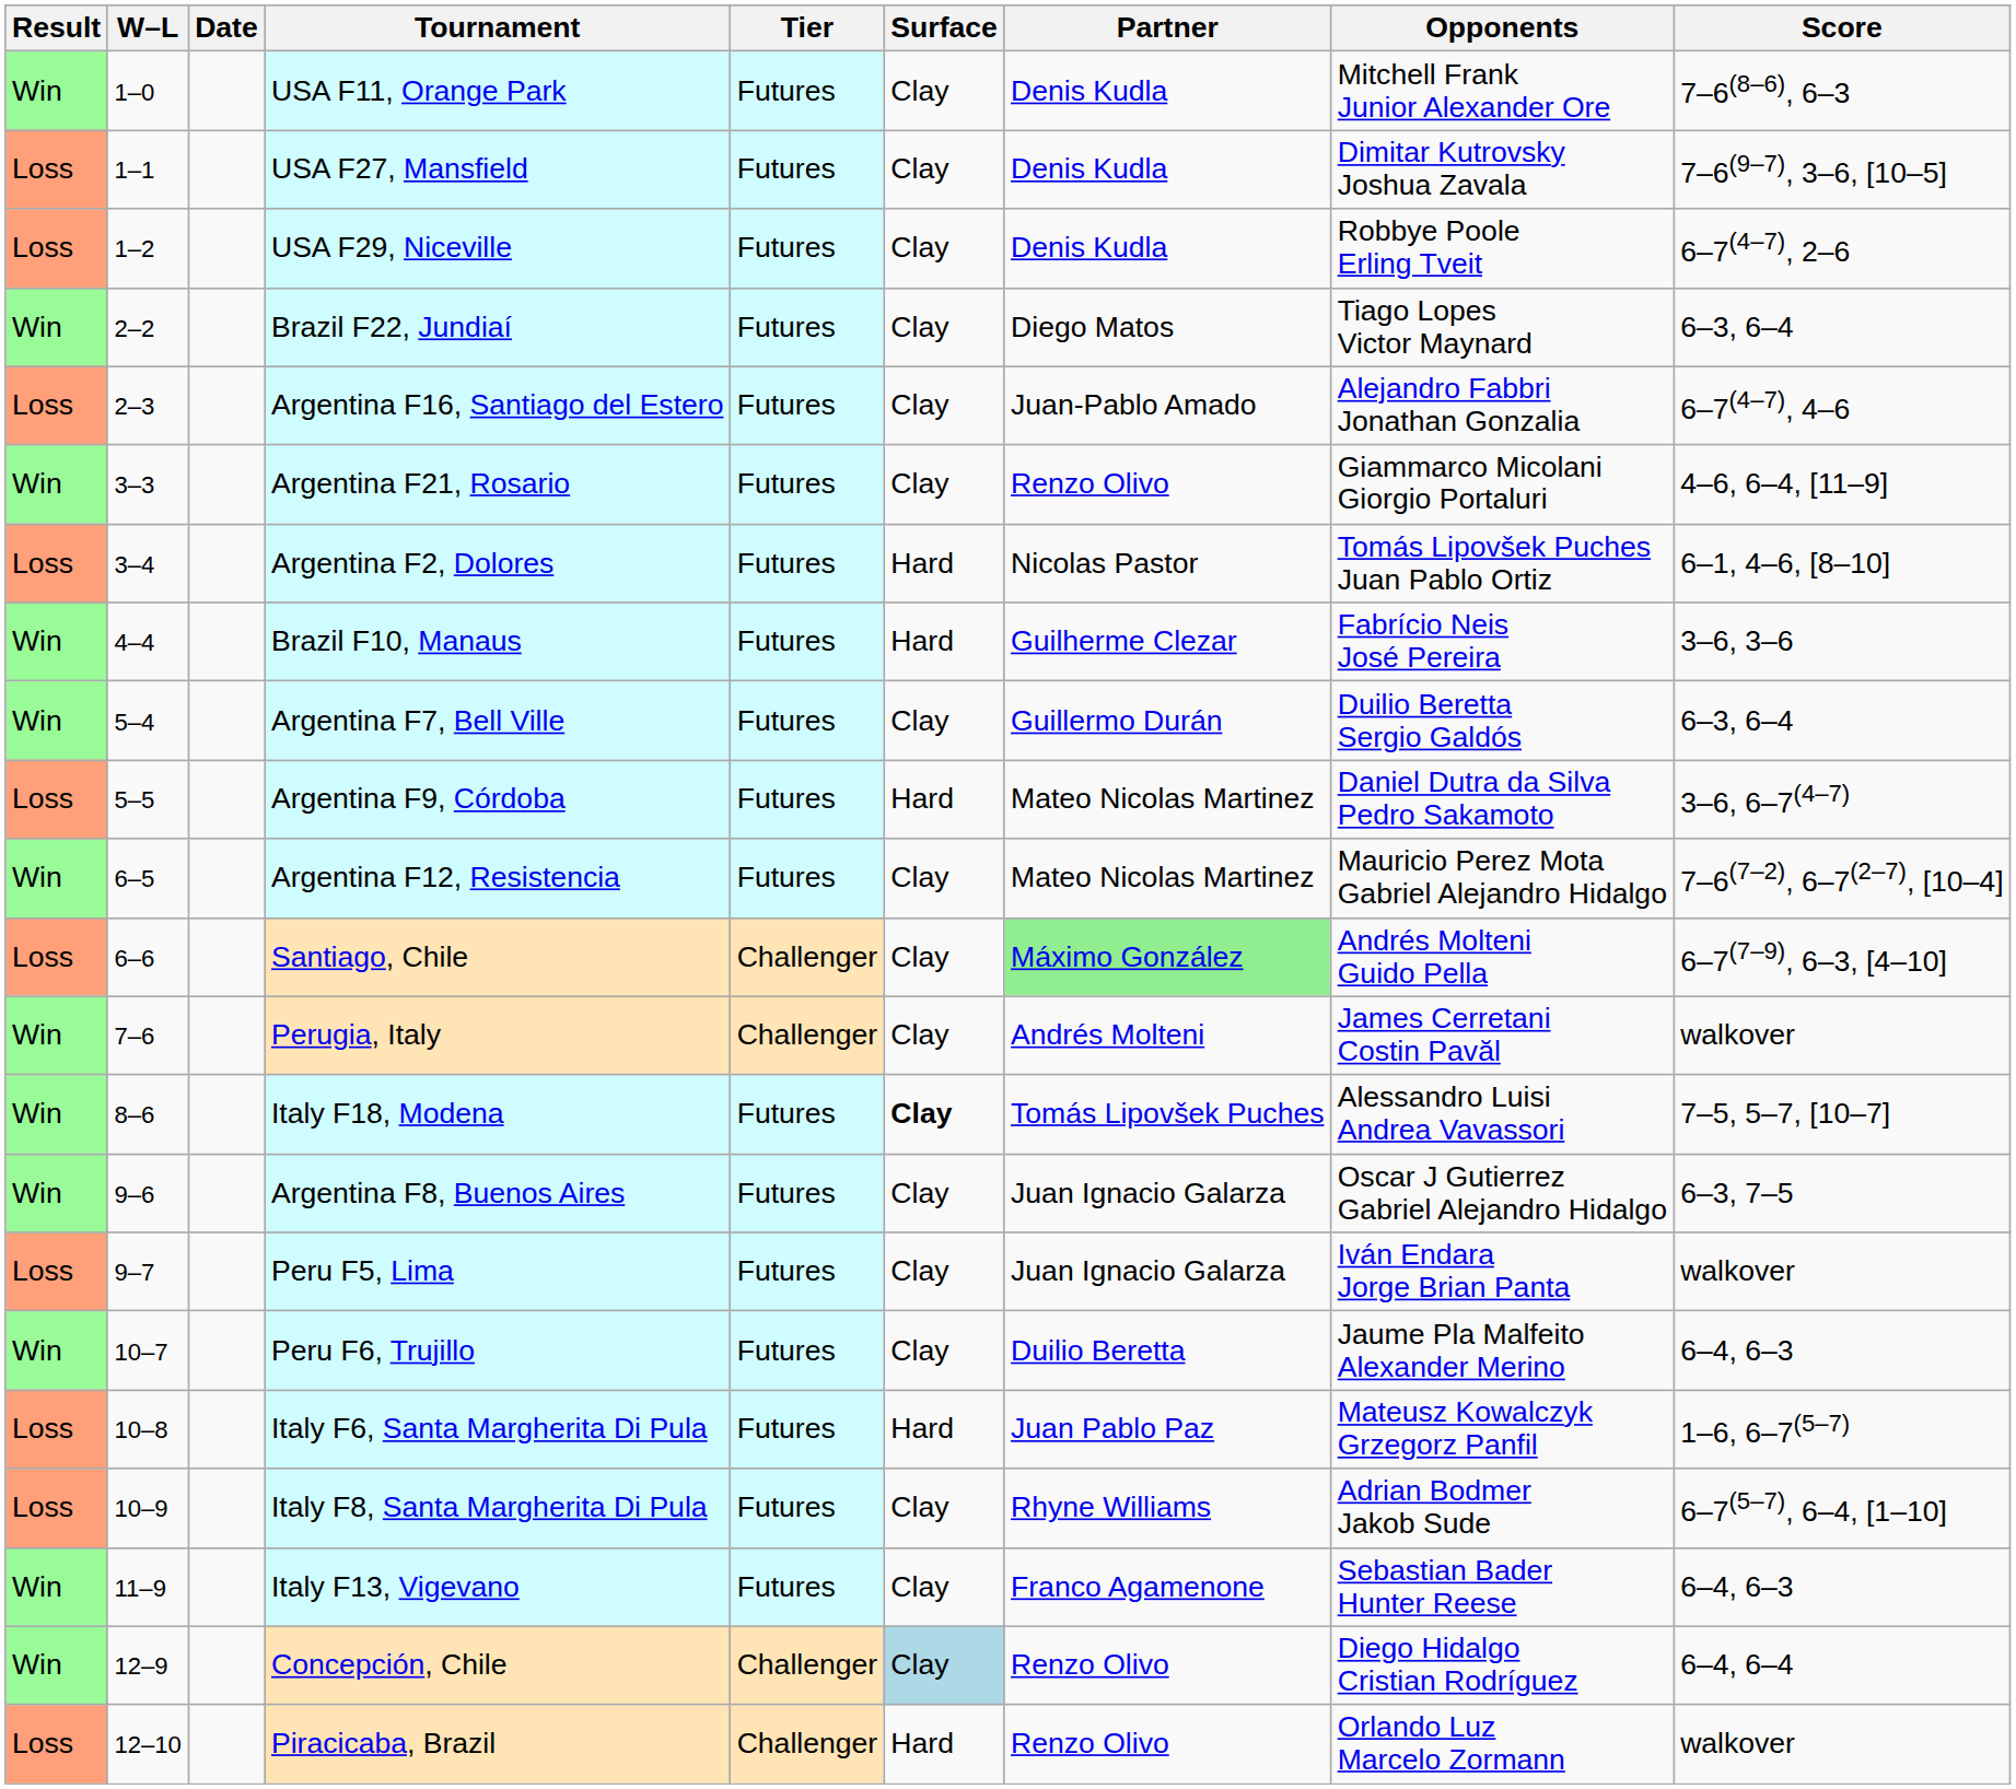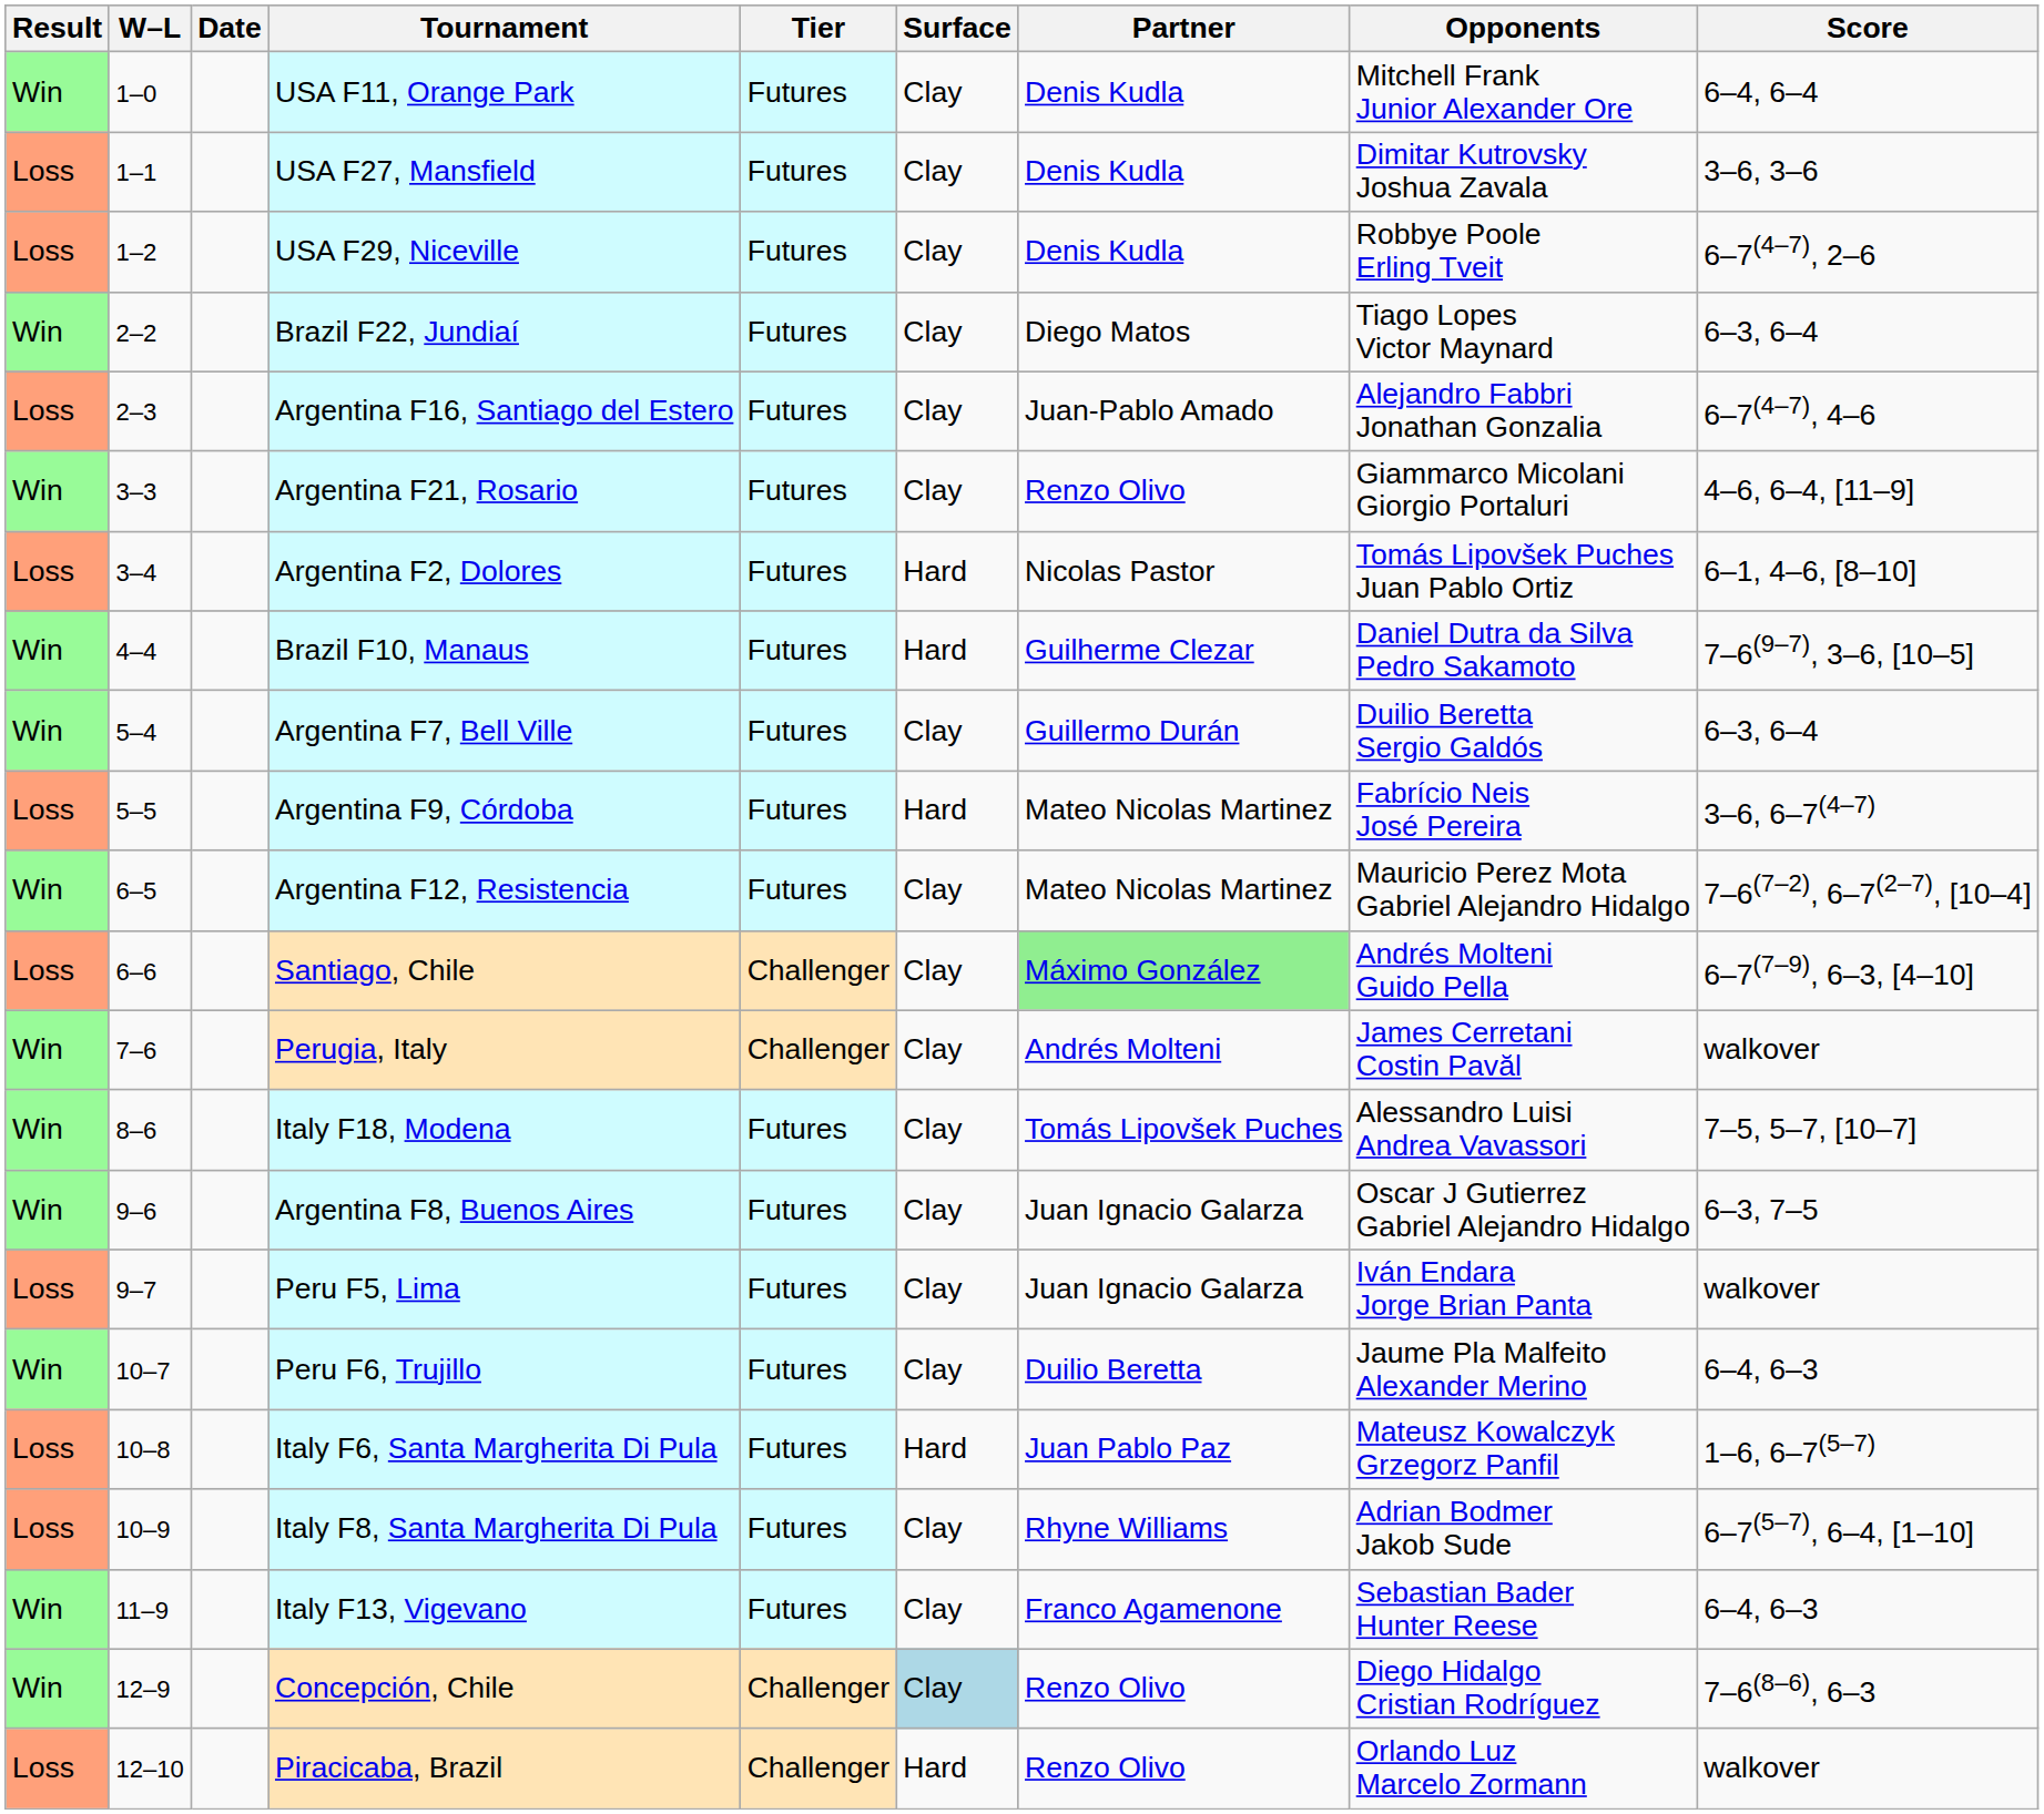 <table class="sortable wikitable">
 <tr>
 <th>Result</th>
 <th class="unsortable">W–L</th>
 <th>Date</th>
 <th>Tournament</th>
 <th>Tier</th>
 <th>Surface</th>
 <th>Partner</th>
 <th>Opponents</th>
 <th class="unsortable">Score</th>
 </tr>
 <tr>
 <td bgcolor=98FB98>Win</td>
 <td><small>1–0</small></td>
 <td></td>
 <td style="background:#cffcff;">USA F11, <a href='#'>Orange Park</a></td>
 <td style="background:#cffcff;">Futures</td>
 <td>Clay</td>
 <td> <a href='#'>Denis Kudla</a></td>
 <td> Mitchell Frank <br>  <a href='#'>Junior Alexander Ore</a></td>
-<td>7–6<sup>(8–6)</sup>, 6–3</td>
+<td>6–4, 6–4</td>
 </tr>
 <tr>
 <td bgcolor=FFA07A>Loss</td>
 <td><small>1–1</small></td>
 <td></td>
 <td style="background:#cffcff;">USA F27, <a href='#'>Mansfield</a></td>
 <td style="background:#cffcff;">Futures</td>
 <td>Clay</td>
 <td> <a href='#'>Denis Kudla</a></td>
 <td> <a href='#'>Dimitar Kutrovsky</a> <br>  Joshua Zavala</td>
-<td>7–6<sup>(9–7)</sup>, 3–6, [10–5]</td>
+<td>3–6, 3–6</td>
 </tr>
 <tr>
 <td bgcolor=FFA07A>Loss</td>
 <td><small>1–2</small></td>
 <td></td>
 <td style="background:#cffcff;">USA F29, <a href='#'>Niceville</a></td>
 <td style="background:#cffcff;">Futures</td>
 <td>Clay</td>
 <td> <a href='#'>Denis Kudla</a></td>
 <td> Robbye Poole <br>  <a href='#'>Erling Tveit</a></td>
 <td>6–7<sup>(4–7)</sup>, 2–6</td>
 </tr>
 <tr>
 <td bgcolor=98FB98>Win</td>
 <td><small>2–2</small></td>
 <td></td>
 <td style="background:#cffcff;">Brazil F22, <a href='#'>Jundiaí</a></td>
 <td style="background:#cffcff;">Futures</td>
 <td>Clay</td>
 <td> Diego Matos</td>
 <td> Tiago Lopes <br>  Victor Maynard</td>
 <td>6–3, 6–4</td>
 </tr>
 <tr>
 <td bgcolor=FFA07A>Loss</td>
 <td><small>2–3</small></td>
 <td></td>
 <td style="background:#cffcff;">Argentina F16, <a href='#'>Santiago del Estero</a></td>
 <td style="background:#cffcff;">Futures</td>
 <td>Clay</td>
 <td> Juan-Pablo Amado</td>
 <td> <a href='#'>Alejandro Fabbri</a> <br>  Jonathan Gonzalia</td>
 <td>6–7<sup>(4–7)</sup>, 4–6</td>
 </tr>
 <tr>
 <td bgcolor=98FB98>Win</td>
 <td><small>3–3</small></td>
 <td></td>
 <td style="background:#cffcff;">Argentina F21, <a href='#'>Rosario</a></td>
 <td style="background:#cffcff;">Futures</td>
 <td>Clay</td>
 <td> <a href='#'>Renzo Olivo</a></td>
 <td> Giammarco Micolani <br>  Giorgio Portaluri</td>
 <td>4–6, 6–4, [11–9]</td>
 </tr>
 <tr>
 <td bgcolor=FFA07A>Loss</td>
 <td><small>3–4</small></td>
 <td></td>
 <td style="background:#cffcff;">Argentina F2, <a href='#'>Dolores</a></td>
 <td style="background:#cffcff;">Futures</td>
 <td>Hard</td>
 <td> Nicolas Pastor</td>
 <td> <a href='#'>Tomás Lipovšek Puches</a> <br>  Juan Pablo Ortiz</td>
 <td>6–1, 4–6, [8–10]</td>
 </tr>
 <tr>
 <td bgcolor=98FB98>Win</td>
 <td><small>4–4</small></td>
 <td></td>
 <td style="background:#cffcff;">Brazil F10, <a href='#'>Manaus</a></td>
 <td style="background:#cffcff;">Futures</td>
 <td>Hard</td>
 <td> <a href='#'>Guilherme Clezar</a></td>
-<td> <a href='#'>Fabrício Neis</a> <br>  <a href='#'>José Pereira</a></td>
-<td>3–6, 3–6</td>
+<td> <a href='#'>Daniel Dutra da Silva</a> <br>  <a href='#'>Pedro Sakamoto</a></td>
+<td>7–6<sup>(9–7)</sup>, 3–6, [10–5]</td>
 </tr>
 <tr>
 <td bgcolor=98FB98>Win</td>
 <td><small>5–4</small></td>
 <td></td>
 <td style="background:#cffcff;">Argentina F7, <a href='#'>Bell Ville</a></td>
 <td style="background:#cffcff;">Futures</td>
 <td>Clay</td>
 <td> <a href='#'>Guillermo Durán</a></td>
 <td> <a href='#'>Duilio Beretta</a> <br>  <a href='#'>Sergio Galdós</a></td>
 <td>6–3, 6–4</td>
 </tr>
 <tr>
 <td bgcolor=FFA07A>Loss</td>
 <td><small>5–5</small></td>
 <td></td>
 <td style="background:#cffcff;">Argentina F9, <a href='#'>Córdoba</a></td>
 <td style="background:#cffcff;">Futures</td>
 <td>Hard</td>
 <td> Mateo Nicolas Martinez</td>
-<td> <a href='#'>Daniel Dutra da Silva</a> <br>  <a href='#'>Pedro Sakamoto</a></td>
+<td> <a href='#'>Fabrício Neis</a> <br>  <a href='#'>José Pereira</a></td>
 <td>3–6, 6–7<sup>(4–7)</sup></td>
 </tr>
 <tr>
 <td bgcolor=98FB98>Win</td>
 <td><small>6–5</small></td>
 <td></td>
 <td style="background:#cffcff;">Argentina F12, <a href='#'>Resistencia</a></td>
 <td style="background:#cffcff;">Futures</td>
 <td>Clay</td>
 <td> Mateo Nicolas Martinez</td>
 <td> Mauricio Perez Mota <br>  Gabriel Alejandro Hidalgo</td>
 <td>7–6<sup>(7–2)</sup>, 6–7<sup>(2–7)</sup>, [10–4]</td>
 </tr>
 <tr>
 <td bgcolor=FFA07A>Loss</td>
 <td><small>6–6</small></td>
 <td></td>
 <td style="background:moccasin;"><a href='#'>Santiago</a>, Chile</td>
 <td style="background:moccasin;">Challenger</td>
 <td>Clay</td>
 <td style="background: lightgreen;"> <a href='#'>Máximo González</a></td>
 <td> <a href='#'>Andrés Molteni</a> <br>  <a href='#'>Guido Pella</a></td>
 <td>6–7<sup>(7–9)</sup>, 6–3, [4–10]</td>
 </tr>
 <tr>
 <td bgcolor=98FB98>Win</td>
 <td><small>7–6</small></td>
 <td></td>
 <td style="background:moccasin;"><a href='#'>Perugia</a>, Italy</td>
 <td style="background:moccasin;">Challenger</td>
 <td>Clay</td>
 <td> <a href='#'>Andrés Molteni</a></td>
 <td> <a href='#'>James Cerretani</a> <br>  <a href='#'>Costin Pavăl</a></td>
 <td>walkover</td>
 </tr>
 <tr>
 <td bgcolor=98FB98>Win</td>
 <td><small>8–6</small></td>
 <td></td>
 <td style="background:#cffcff;">Italy F18, <a href='#'>Modena</a></td>
 <td style="background:#cffcff;">Futures</td>
-<td><strong>Clay</strong></td>
+<td>Clay</td>
 <td> <a href='#'>Tomás Lipovšek Puches</a></td>
 <td> Alessandro Luisi <br>  <a href='#'>Andrea Vavassori</a></td>
 <td>7–5, 5–7, [10–7]</td>
 </tr>
 <tr>
 <td bgcolor=98FB98>Win</td>
 <td><small>9–6</small></td>
 <td></td>
 <td style="background:#cffcff;">Argentina F8, <a href='#'>Buenos Aires</a></td>
 <td style="background:#cffcff;">Futures</td>
 <td>Clay</td>
 <td> Juan Ignacio Galarza</td>
 <td> Oscar J Gutierrez <br>  Gabriel Alejandro Hidalgo</td>
 <td>6–3, 7–5</td>
 </tr>
 <tr>
 <td bgcolor=FFA07A>Loss</td>
 <td><small>9–7</small></td>
 <td></td>
 <td style="background:#cffcff;">Peru F5, <a href='#'>Lima</a></td>
 <td style="background:#cffcff;">Futures</td>
 <td>Clay</td>
 <td> Juan Ignacio Galarza</td>
 <td> <a href='#'>Iván Endara</a> <br>  <a href='#'>Jorge Brian Panta</a></td>
 <td>walkover</td>
 </tr>
 <tr>
 <td bgcolor=98FB98>Win</td>
 <td><small>10–7</small></td>
 <td></td>
 <td style="background:#cffcff;">Peru F6, <a href='#'>Trujillo</a></td>
 <td style="background:#cffcff;">Futures</td>
 <td>Clay</td>
 <td> <a href='#'>Duilio Beretta</a></td>
 <td> Jaume Pla Malfeito <br>  <a href='#'>Alexander Merino</a></td>
 <td>6–4, 6–3</td>
 </tr>
 <tr>
 <td bgcolor=FFA07A>Loss</td>
 <td><small>10–8</small></td>
 <td></td>
 <td style="background:#cffcff;">Italy F6, <a href='#'>Santa Margherita Di Pula</a></td>
 <td style="background:#cffcff;">Futures</td>
 <td>Hard</td>
 <td> <a href='#'>Juan Pablo Paz</a></td>
 <td> <a href='#'>Mateusz Kowalczyk</a> <br>  <a href='#'>Grzegorz Panfil</a></td>
 <td>1–6, 6–7<sup>(5–7)</sup></td>
 </tr>
 <tr>
 <td bgcolor=FFA07A>Loss</td>
 <td><small>10–9</small></td>
 <td></td>
 <td style="background:#cffcff;">Italy F8, <a href='#'>Santa Margherita Di Pula</a></td>
 <td style="background:#cffcff;">Futures</td>
 <td>Clay</td>
 <td> <a href='#'>Rhyne Williams</a></td>
 <td> <a href='#'>Adrian Bodmer</a> <br>  Jakob Sude</td>
 <td>6–7<sup>(5–7)</sup>, 6–4, [1–10]</td>
 </tr>
 <tr>
 <td bgcolor=98FB98>Win</td>
 <td><small>11–9</small></td>
 <td></td>
 <td style="background:#cffcff;">Italy F13, <a href='#'>Vigevano</a></td>
 <td style="background:#cffcff;">Futures</td>
 <td>Clay</td>
 <td> <a href='#'>Franco Agamenone</a></td>
 <td> <a href='#'>Sebastian Bader</a> <br>  <a href='#'>Hunter Reese</a></td>
 <td>6–4, 6–3</td>
 </tr>
 <tr>
 <td bgcolor=98FB98>Win</td>
 <td><small>12–9</small></td>
 <td></td>
 <td style="background:moccasin;"><a href='#'>Concepción</a>, Chile</td>
 <td style="background:moccasin;">Challenger</td>
 <td style="background: lightblue;">Clay</td>
 <td> <a href='#'>Renzo Olivo</a></td>
 <td> <a href='#'>Diego Hidalgo</a><br> <a href='#'>Cristian Rodríguez</a></td>
-<td>6–4, 6–4</td>
+<td>7–6<sup>(8–6)</sup>, 6–3</td>
 </tr>
 <tr>
 <td bgcolor=FFA07A>Loss</td>
 <td><small>12–10</small></td>
 <td></td>
 <td style="background:moccasin;"><a href='#'>Piracicaba</a>, Brazil</td>
 <td style="background:moccasin;">Challenger</td>
 <td>Hard</td>
 <td> <a href='#'>Renzo Olivo</a></td>
 <td> <a href='#'>Orlando Luz</a><br> <a href='#'>Marcelo Zormann</a></td>
 <td>walkover</td>
 </tr>
 </table>
